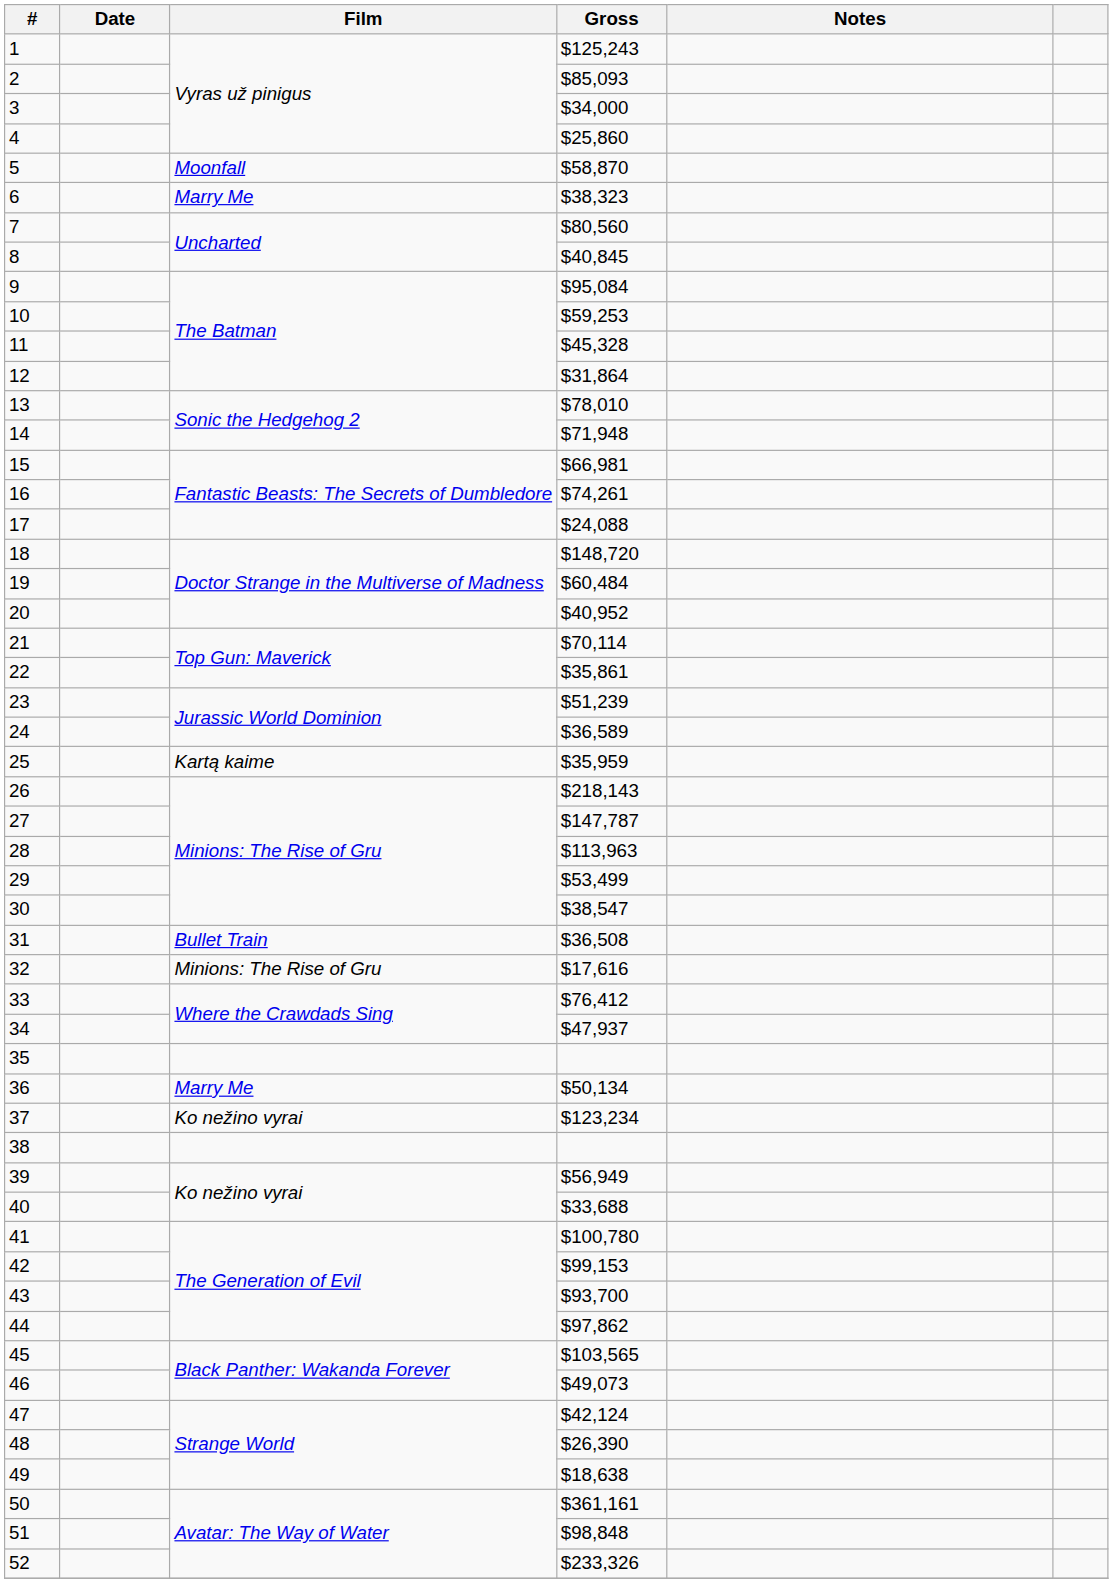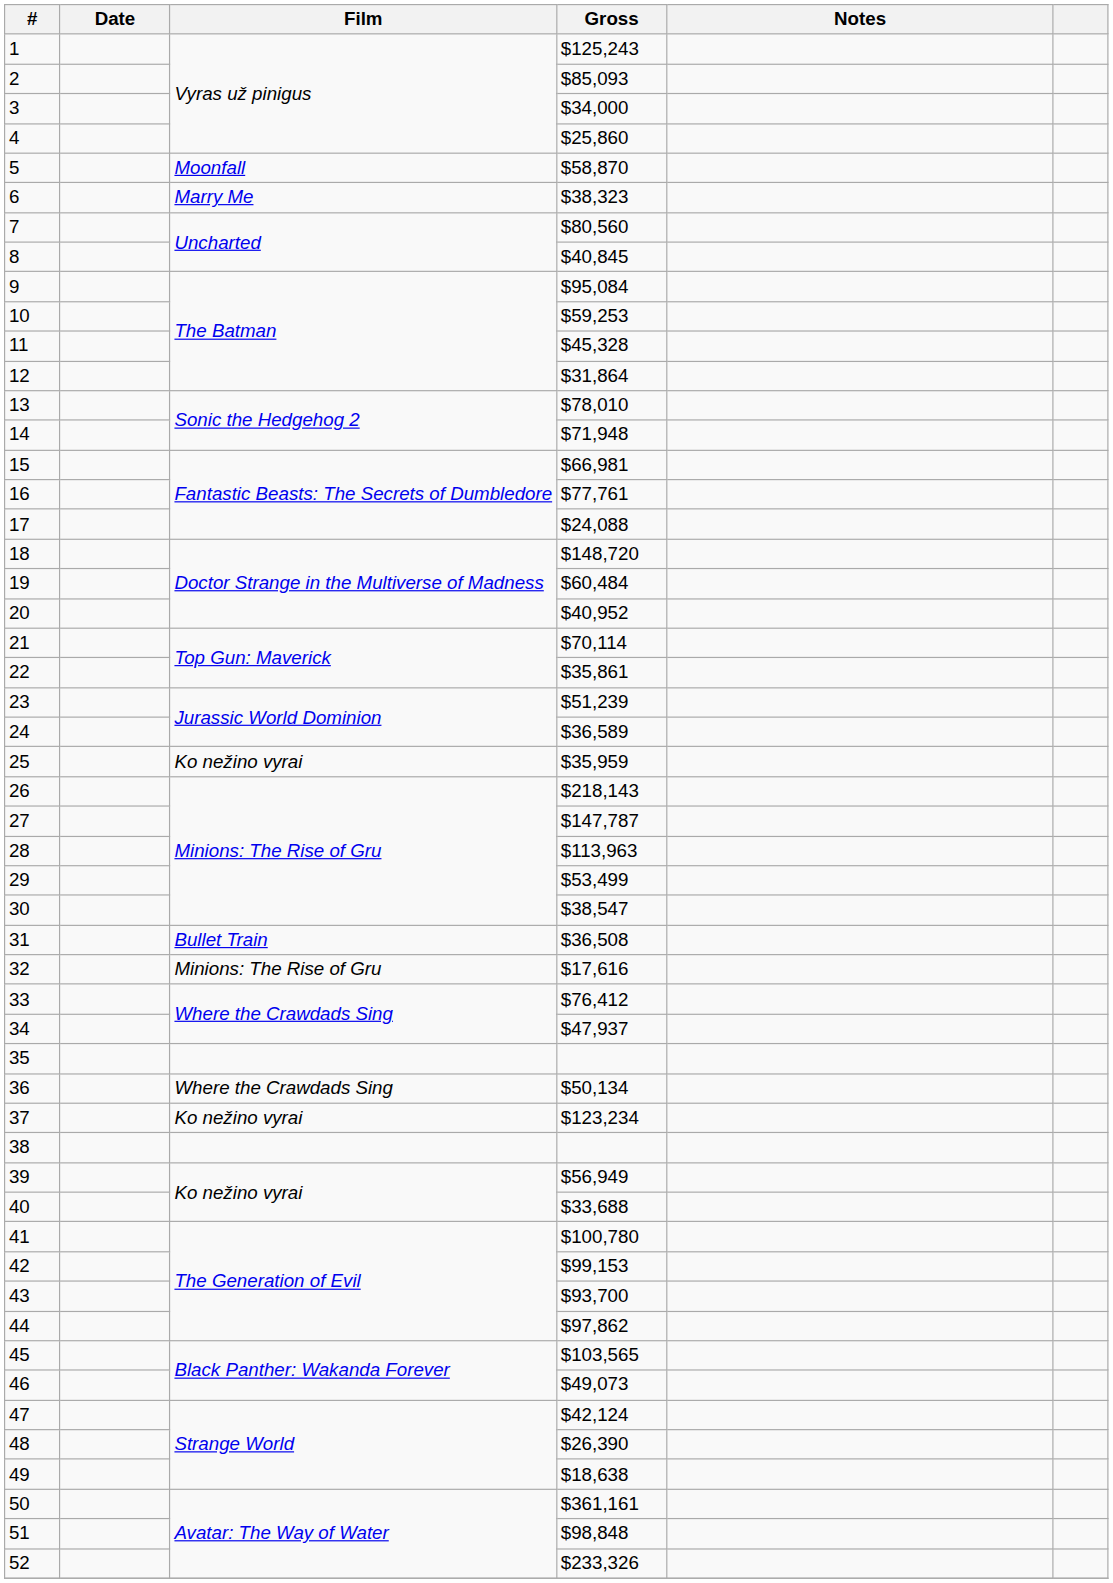 <table class="wikitable sortable">
 <tr>
 <th width="5%">#</th>
 <th width="10%">Date</th>
 <th width="35%">Film</th>
 <th width="10%">Gross</th>
 <th>Notes</th>
 <th></th>
 </tr>
 <tr>
 <td>1</td>
 <td></td>
 <td rowspan="4"><em>Vyras už pinigus</em></td>
 <td>$125,243</td>
 <td></td>
 <td></td>
 </tr>
 <tr>
 <td>2</td>
 <td></td>
 <td>$85,093</td>
 <td></td>
 <td></td>
 </tr>
 <tr>
 <td>3</td>
 <td></td>
 <td>$34,000</td>
 <td></td>
 <td></td>
 </tr>
 <tr>
 <td>4</td>
 <td></td>
 <td>$25,860</td>
 <td></td>
 <td></td>
 </tr>
 <tr>
 <td>5</td>
 <td></td>
 <td><em><a href='#'>Moonfall</a></em></td>
 <td>$58,870</td>
 <td></td>
 <td></td>
 </tr>
 <tr>
 <td>6</td>
 <td></td>
 <td><em><a href='#'>Marry Me</a></em></td>
 <td>$38,323</td>
 <td></td>
 <td></td>
 </tr>
 <tr>
 <td>7</td>
 <td></td>
 <td rowspan="2"><em><a href='#'>Uncharted</a></em></td>
 <td>$80,560</td>
 <td></td>
 <td></td>
 </tr>
 <tr>
 <td>8</td>
 <td></td>
 <td>$40,845</td>
 <td></td>
 <td></td>
 </tr>
 <tr>
 <td>9</td>
 <td></td>
 <td rowspan="4"><em><a href='#'>The Batman</a></em></td>
 <td>$95,084</td>
 <td></td>
 <td></td>
 </tr>
 <tr>
 <td>10</td>
 <td></td>
 <td>$59,253</td>
 <td></td>
 <td></td>
 </tr>
 <tr>
 <td>11</td>
 <td></td>
 <td>$45,328</td>
 <td></td>
 <td></td>
 </tr>
 <tr>
 <td>12</td>
 <td></td>
 <td>$31,864</td>
 <td></td>
 <td></td>
 </tr>
 <tr>
 <td>13</td>
 <td></td>
 <td rowspan="2"><em><a href='#'>Sonic the Hedgehog 2</a></em></td>
 <td>$78,010</td>
 <td></td>
 <td></td>
 </tr>
 <tr>
 <td>14</td>
 <td></td>
 <td>$71,948</td>
 <td></td>
 <td></td>
 </tr>
 <tr>
 <td>15</td>
 <td></td>
 <td rowspan="3"><em><a href='#'>Fantastic Beasts: The Secrets of Dumbledore</a></em></td>
 <td>$66,981</td>
 <td></td>
 <td></td>
 </tr>
 <tr>
 <td>16</td>
 <td></td>
-<td>$74,261</td>
+<td>$77,761</td>
 <td></td>
 <td></td>
 </tr>
 <tr>
 <td>17</td>
 <td></td>
 <td>$24,088</td>
 <td></td>
 <td></td>
 </tr>
 <tr>
 <td>18</td>
 <td></td>
 <td rowspan="3"><em><a href='#'>Doctor Strange in the Multiverse of Madness</a></em></td>
 <td>$148,720</td>
 <td></td>
 <td></td>
 </tr>
 <tr>
 <td>19</td>
 <td></td>
 <td>$60,484</td>
 <td></td>
 <td></td>
 </tr>
 <tr>
 <td>20</td>
 <td></td>
 <td>$40,952</td>
 <td></td>
 <td></td>
 </tr>
 <tr>
 <td>21</td>
 <td></td>
 <td rowspan="2"><em><a href='#'>Top Gun: Maverick</a></em></td>
 <td>$70,114</td>
 <td></td>
 <td></td>
 </tr>
 <tr>
 <td>22</td>
 <td></td>
 <td>$35,861</td>
 <td></td>
 <td></td>
 </tr>
 <tr>
 <td>23</td>
 <td></td>
 <td rowspan="2"><em><a href='#'>Jurassic World Dominion</a></em></td>
 <td>$51,239</td>
 <td></td>
 <td></td>
 </tr>
 <tr>
 <td>24</td>
 <td></td>
 <td>$36,589</td>
 <td></td>
 <td></td>
 </tr>
 <tr>
 <td>25</td>
 <td></td>
-<td><em>Kartą kaime</em></td>
+<td><em>Ko nežino vyrai</em></td>
 <td>$35,959</td>
 <td></td>
 <td></td>
 </tr>
 <tr>
 <td>26</td>
 <td></td>
 <td rowspan="5"><em><a href='#'>Minions: The Rise of Gru</a></em></td>
 <td>$218,143</td>
 <td></td>
 <td></td>
 </tr>
 <tr>
 <td>27</td>
 <td></td>
 <td>$147,787</td>
 <td></td>
 <td></td>
 </tr>
 <tr>
 <td>28</td>
 <td></td>
 <td>$113,963</td>
 <td></td>
 <td></td>
 </tr>
 <tr>
 <td>29</td>
 <td></td>
 <td>$53,499</td>
 <td></td>
 <td></td>
 </tr>
 <tr>
 <td>30</td>
 <td></td>
 <td>$38,547</td>
 <td></td>
 <td></td>
 </tr>
 <tr>
 <td>31</td>
 <td></td>
 <td><em><a href='#'>Bullet Train</a></em></td>
 <td>$36,508</td>
 <td></td>
 <td></td>
 </tr>
 <tr>
 <td>32</td>
 <td></td>
 <td><em>Minions: The Rise of Gru</em></td>
 <td>$17,616</td>
 <td></td>
 <td></td>
 </tr>
 <tr>
 <td>33</td>
 <td></td>
 <td rowspan="2"><em><a href='#'>Where the Crawdads Sing</a></em></td>
 <td>$76,412</td>
 <td></td>
 <td></td>
 </tr>
 <tr>
 <td>34</td>
 <td></td>
 <td>$47,937</td>
 <td></td>
 <td></td>
 </tr>
 <tr>
 <td>35</td>
 <td></td>
 <td></td>
 <td></td>
 <td></td>
 <td></td>
 </tr>
 <tr>
 <td>36</td>
 <td></td>
-<td><em><a href='#'>Marry Me</a></em></td>
+<td><em>Where the Crawdads Sing</em></td>
 <td>$50,134</td>
 <td></td>
 <td></td>
 </tr>
 <tr>
 <td>37</td>
 <td></td>
 <td><em>Ko nežino vyrai</em></td>
 <td>$123,234</td>
 <td></td>
 <td></td>
 </tr>
 <tr>
 <td>38</td>
 <td></td>
 <td></td>
 <td></td>
 <td></td>
 <td></td>
 </tr>
 <tr>
 <td>39</td>
 <td></td>
 <td rowspan="2"><em>Ko nežino vyrai</em></td>
 <td>$56,949</td>
 <td></td>
 <td></td>
 </tr>
 <tr>
 <td>40</td>
 <td></td>
 <td>$33,688</td>
 <td></td>
 <td></td>
 </tr>
 <tr>
 <td>41</td>
 <td></td>
 <td rowspan="4"><em><a href='#'>The Generation of Evil</a></em></td>
 <td>$100,780</td>
 <td></td>
 <td></td>
 </tr>
 <tr>
 <td>42</td>
 <td></td>
 <td>$99,153</td>
 <td></td>
 <td></td>
 </tr>
 <tr>
 <td>43</td>
 <td></td>
 <td>$93,700</td>
 <td></td>
 <td></td>
 </tr>
 <tr>
 <td>44</td>
 <td></td>
 <td>$97,862</td>
 <td></td>
 <td></td>
 </tr>
 <tr>
 <td>45</td>
 <td></td>
 <td rowspan="2"><em><a href='#'>Black Panther: Wakanda Forever</a></em></td>
 <td>$103,565</td>
 <td></td>
 <td></td>
 </tr>
 <tr>
 <td>46</td>
 <td></td>
 <td>$49,073</td>
 <td></td>
 <td></td>
 </tr>
 <tr>
 <td>47</td>
 <td></td>
 <td rowspan="3"><em><a href='#'>Strange World</a></em></td>
 <td>$42,124</td>
 <td></td>
 <td></td>
 </tr>
 <tr>
 <td>48</td>
 <td></td>
 <td>$26,390</td>
 <td></td>
 <td></td>
 </tr>
 <tr>
 <td>49</td>
 <td></td>
 <td>$18,638</td>
 <td></td>
 <td></td>
 </tr>
 <tr>
 <td>50</td>
 <td></td>
 <td rowspan="3"><em><a href='#'>Avatar: The Way of Water</a></em></td>
 <td>$361,161</td>
 <td></td>
 <td></td>
 </tr>
 <tr>
 <td>51</td>
 <td></td>
 <td>$98,848</td>
 <td></td>
 <td></td>
 </tr>
 <tr>
 <td>52</td>
 <td></td>
 <td>$233,326</td>
 <td></td>
 <td></td>
 </tr>
 <tr>
 </tr>
 </table>
